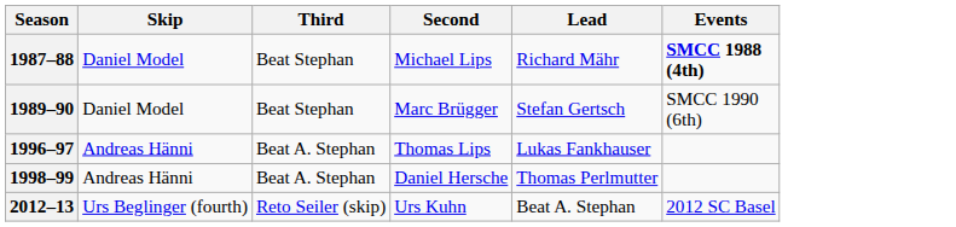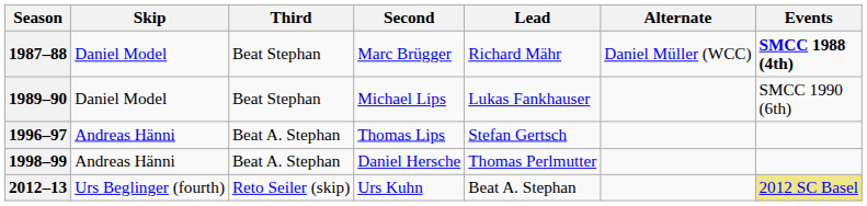 <table class="wikitable">
 <tr>
 <th scope="col">Season</th>
 <th scope="col">Skip</th>
 <th scope="col">Third</th>
 <th scope="col">Second</th>
 <th scope="col">Lead</th>
+<th scope="col">Alternate</th>
 <th scope="col">Events</th>
 </tr>
 <tr>
 <th scope="row">1987–88</th>
 <td><a href='#'>Daniel Model</a></td>
 <td>Beat Stephan</td>
-<td><a href='#'>Michael Lips</a></td>
+<td><a href='#'>Marc Brügger</a></td>
 <td><a href='#'>Richard Mähr</a></td>
+<td><a href='#'>Daniel Müller</a> (WCC)</td>
 <td><strong><a href='#'>SMCC</a> 1988 <br> (4th)</strong></td>
 </tr>
 <tr>
 <th scope="row">1989–90</th>
 <td>Daniel Model</td>
 <td>Beat Stephan</td>
-<td><a href='#'>Marc Brügger</a></td>
-<td><a href='#'>Stefan Gertsch</a></td>
+<td><a href='#'>Michael Lips</a></td>
+<td><a href='#'>Lukas Fankhauser</a></td>
+<td></td>
 <td>SMCC 1990 <br> (6th)</td>
 </tr>
 <tr>
 <th scope="row">1996–97</th>
 <td><a href='#'>Andreas Hänni</a></td>
 <td>Beat A. Stephan</td>
 <td><a href='#'>Thomas Lips</a></td>
-<td><a href='#'>Lukas Fankhauser</a></td>
+<td><a href='#'>Stefan Gertsch</a></td>
+<td></td>
 <td></td>
 </tr>
 <tr>
 <th scope="row">1998–99</th>
 <td>Andreas Hänni</td>
 <td>Beat A. Stephan</td>
 <td><a href='#'>Daniel Hersche</a></td>
 <td><a href='#'>Thomas Perlmutter</a></td>
 <td></td>
+<td></td>
 </tr>
 <tr>
 <th scope="row">2012–13</th>
 <td><a href='#'>Urs Beglinger</a> (fourth)</td>
 <td><a href='#'>Reto Seiler</a> (skip)</td>
 <td><a href='#'>Urs Kuhn</a></td>
 <td>Beat A. Stephan</td>
-<td><a href='#'>2012 SC Basel</a></td>
+<td></td>
+<td style="background: khaki;"><a href='#'>2012 SC Basel</a></td>
 </tr>
 </table>
